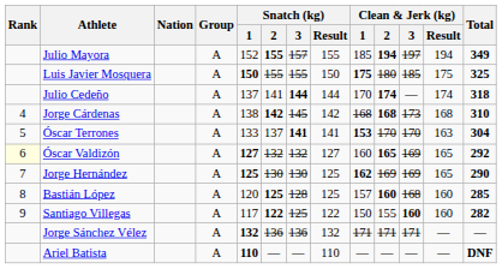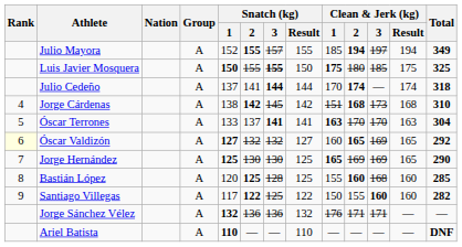 <table class="wikitable sortable" style="text-align:center;">
 <tr>
 <th rowspan=2>Rank</th>
 <th rowspan=2>Athlete</th>
 <th rowspan=2>Nation</th>
 <th rowspan=2>Group</th>
 <th colspan=4>Snatch (kg)</th>
 <th colspan=4>Clean & Jerk (kg)</th>
 <th rowspan=2>Total</th>
 </tr>
 <tr>
 <th>1</th>
 <th>2</th>
 <th>3</th>
 <th>Result</th>
 <th>1</th>
 <th>2</th>
 <th>3</th>
 <th>Result</th>
 </tr>
 <tr>
 <td></td>
 <td align=left><a href='#'>Julio Mayora</a></td>
 <td align=left></td>
 <td>A</td>
 <td>152</td>
 <td><strong>155</strong></td>
 <td><s>157</s></td>
 <td>155</td>
 <td>185</td>
 <td><strong>194</strong></td>
 <td><s>197</s></td>
 <td>194</td>
 <td><strong>349</strong></td>
 </tr>
 <tr>
 <td></td>
 <td align=left><a href='#'>Luis Javier Mosquera</a></td>
 <td align=left></td>
 <td>A</td>
 <td><strong>150</strong></td>
 <td><s>155</s></td>
-<td><s>155</s></td>
+<td><strong><s>155</s></strong></td>
 <td>150</td>
 <td><strong>175</strong></td>
 <td><s>180</s></td>
 <td><s>185</s></td>
 <td>175</td>
 <td><strong>325</strong></td>
 </tr>
 <tr>
 <td></td>
 <td align=left><a href='#'>Julio Cedeño</a></td>
 <td align=left></td>
 <td>A</td>
 <td>137</td>
 <td>141</td>
 <td><strong>144</strong></td>
 <td>144</td>
 <td>170</td>
 <td><strong>174</strong></td>
 <td>—</td>
 <td>174</td>
 <td><strong>318</strong></td>
 </tr>
 <tr>
 <td>4</td>
 <td align=left><a href='#'>Jorge Cárdenas</a></td>
 <td align=left></td>
 <td>A</td>
 <td>138</td>
 <td><strong>142</strong></td>
 <td><s>145</s></td>
 <td>142</td>
-<td><s>168</s></td>
+<td><s>151</s></td>
 <td><strong>168</strong></td>
 <td><s>173</s></td>
 <td>168</td>
 <td><strong>310</strong></td>
 </tr>
 <tr>
 <td>5</td>
 <td align=left><a href='#'>Óscar Terrones</a></td>
 <td align=left></td>
 <td>A</td>
 <td>133</td>
 <td>137</td>
 <td><strong>141</strong></td>
 <td>141</td>
-<td><strong>153</strong></td>
+<td><strong>163</strong></td>
 <td><s>170</s></td>
 <td><s>170</s></td>
 <td>163</td>
 <td><strong>304</strong></td>
 </tr>
 <tr>
 <td style="background: lightyellow;">6</td>
 <td align=left><a href='#'>Óscar Valdizón</a></td>
 <td align=left></td>
 <td>A</td>
 <td><strong>127</strong></td>
 <td><s>132</s></td>
 <td><s>132</s></td>
 <td>127</td>
 <td>160</td>
 <td><strong>165</strong></td>
 <td><s>169</s></td>
 <td>165</td>
 <td><strong>292</strong></td>
 </tr>
 <tr>
 <td>7</td>
 <td align=left><a href='#'>Jorge Hernández</a></td>
 <td align=left></td>
 <td>A</td>
 <td><strong>125</strong></td>
 <td><s>130</s></td>
 <td><s>130</s></td>
 <td>125</td>
-<td><strong>162</strong></td>
+<td><strong>165</strong></td>
 <td><s>169</s></td>
 <td><s>169</s></td>
 <td>165</td>
 <td><strong>290</strong></td>
 </tr>
 <tr>
 <td>8</td>
 <td align=left><a href='#'>Bastián López</a></td>
 <td align=left></td>
 <td>A</td>
 <td>120</td>
 <td><strong>125</strong></td>
 <td><s>128</s></td>
 <td>125</td>
-<td>157</td>
+<td>155</td>
 <td><strong>160</strong></td>
 <td><s>168</s></td>
 <td>160</td>
 <td><strong>285</strong></td>
 </tr>
 <tr>
 <td>9</td>
 <td align=left><a href='#'>Santiago Villegas</a></td>
 <td align=left></td>
 <td>A</td>
 <td>117</td>
 <td><strong>122</strong></td>
 <td><s>125</s></td>
 <td>122</td>
 <td>150</td>
 <td>155</td>
 <td><strong>160</strong></td>
 <td>160</td>
 <td><strong>282</strong></td>
 </tr>
 <tr>
 <td></td>
 <td align=left><a href='#'>Jorge Sánchez Vélez</a></td>
 <td align=left></td>
 <td>A</td>
 <td><strong>132</strong></td>
 <td><s>136</s></td>
 <td><s>136</s></td>
 <td>132</td>
-<td><s>171</s></td>
+<td><s>176</s></td>
 <td><s>171</s></td>
 <td><s>171</s></td>
 <td>—</td>
 <td>—</td>
 </tr>
 <tr>
 <td></td>
 <td align=left><a href='#'>Ariel Batista</a></td>
 <td align=left></td>
 <td>A</td>
 <td><strong>110</strong></td>
 <td>—</td>
 <td>—</td>
 <td>110</td>
 <td>—</td>
 <td>—</td>
 <td>—</td>
 <td>—</td>
 <td><strong>DNF</strong></td>
 </tr>
 </table>
